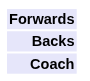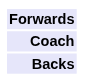 <table cellpadding="2" style="border: 1px solid white; font-size:90%;">
 <tr>
 </tr>
 <tr>
 <td style="text-align:right;" bgcolor="lavender"><strong>Forwards</strong></td>
 <td style="text-align:left;"></td>
 </tr>
 <tr>
+<td style="text-align:right;" bgcolor="lavender"><strong>Coach</strong></td>
+<td style="text-align:left;"></td>
+</tr>
+<tr>
 <td style="text-align:right;" bgcolor="lavender"><strong>Backs</strong></td>
 <td style="text-align:left;"></td>
 </tr>
-<tr>
-<td style="text-align:right;" bgcolor="lavender"><strong>Coach</strong></td>
-<td style="text-align:left;"></td>
-</tr>
 </table>
